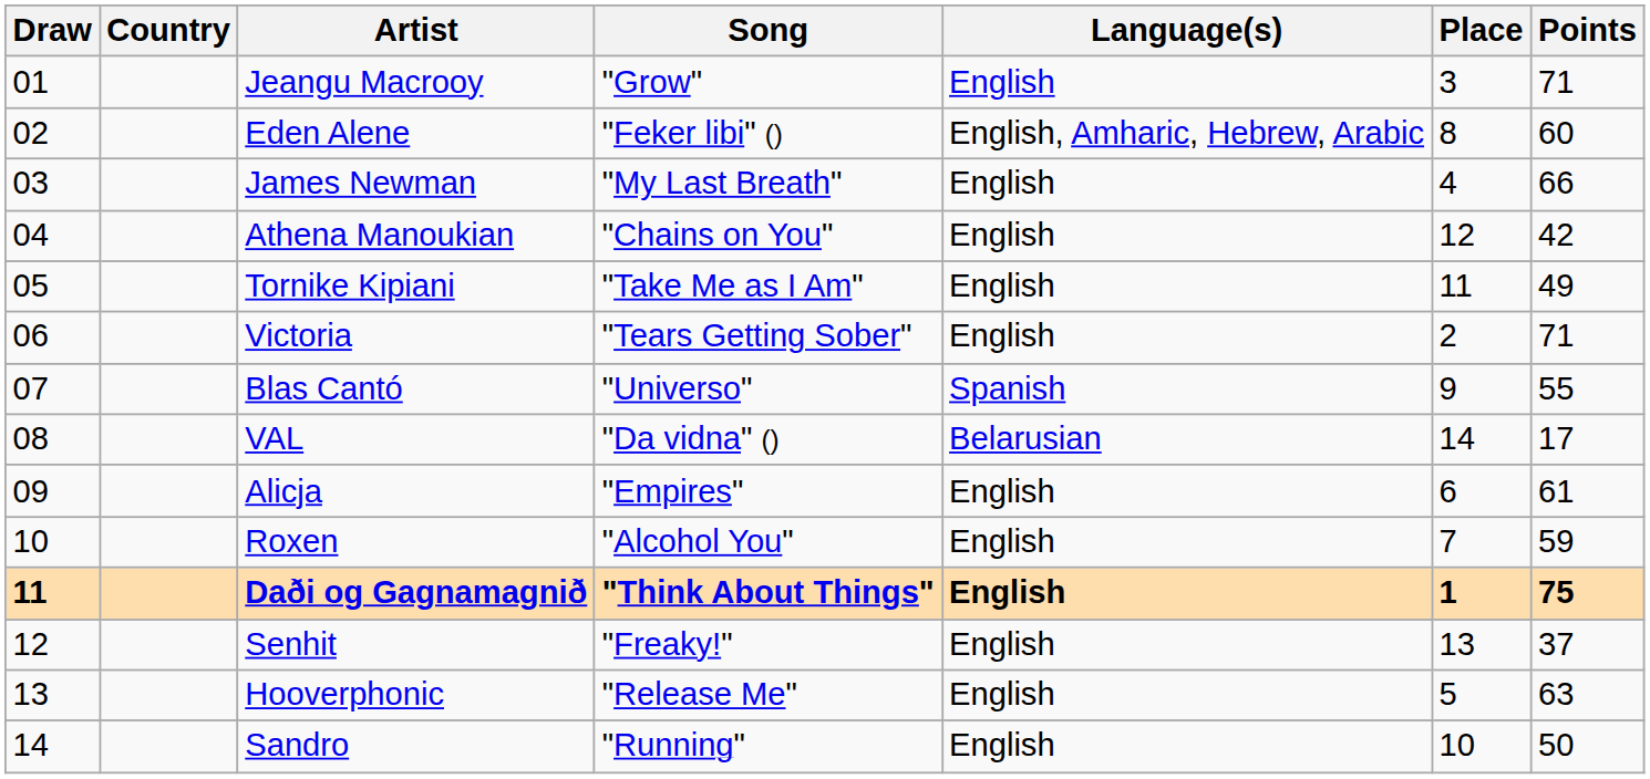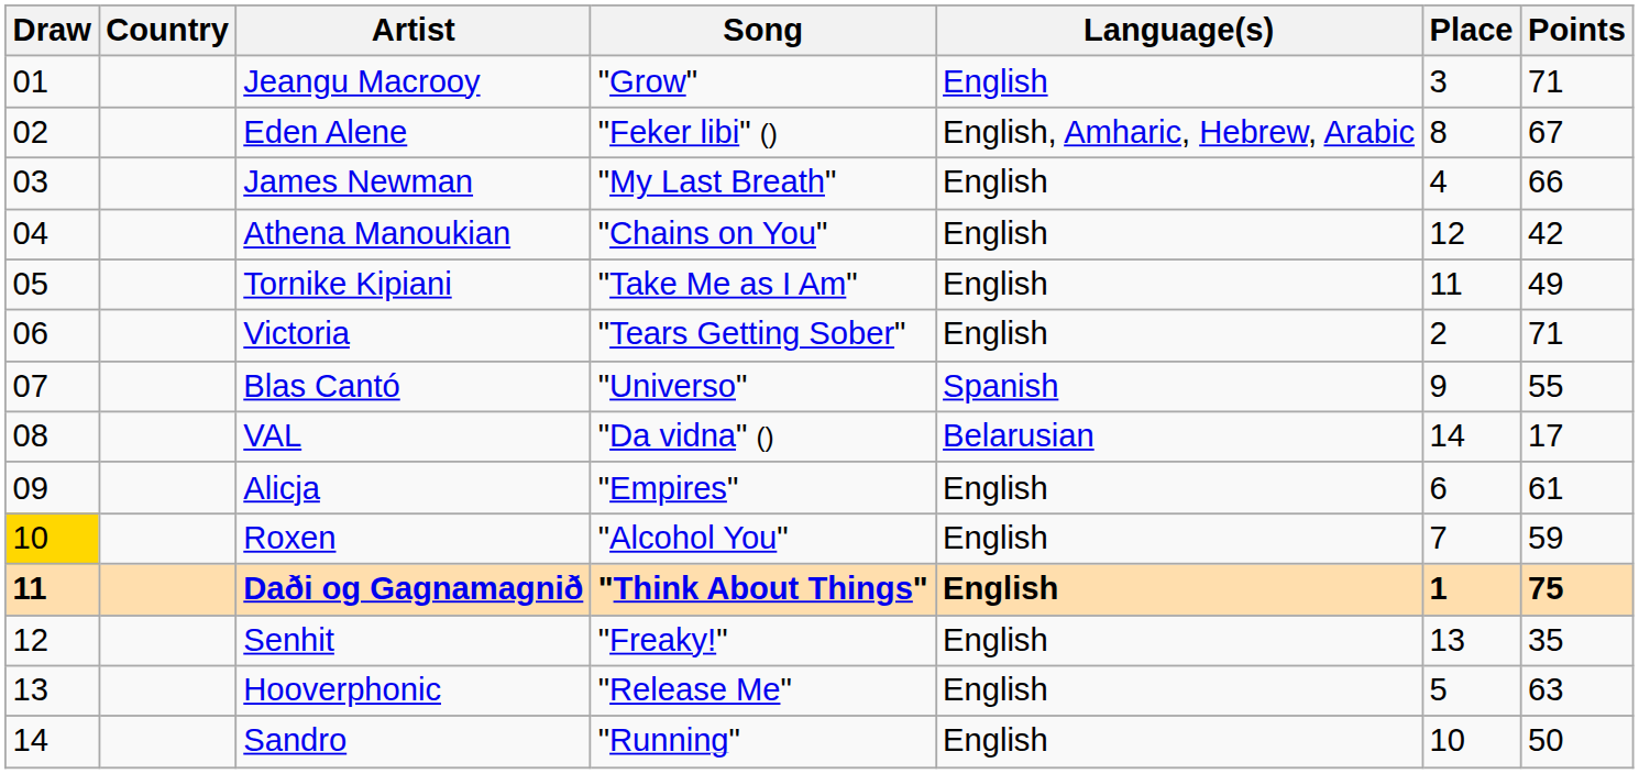 <table class="sortable wikitable">
 <tr>
 <th>Draw</th>
 <th>Country</th>
 <th>Artist</th>
 <th>Song</th>
 <th>Language(s)</th>
 <th>Place</th>
 <th>Points</th>
 </tr>
 <tr>
 <td>01</td>
 <td></td>
 <td><a href='#'>Jeangu Macrooy</a></td>
 <td>"<a href='#'>Grow</a>"</td>
 <td><a href='#'>English</a></td>
 <td>3</td>
 <td>71</td>
 </tr>
 <tr>
 <td>02</td>
 <td></td>
 <td><a href='#'>Eden Alene</a></td>
 <td>"<a href='#'>Feker libi</a>" <small>()</small></td>
 <td>English, <a href='#'>Amharic</a>, <a href='#'>Hebrew</a>, <a href='#'>Arabic</a></td>
 <td>8</td>
-<td>60</td>
+<td>67</td>
 </tr>
 <tr>
 <td>03</td>
 <td></td>
 <td><a href='#'>James Newman</a></td>
 <td>"<a href='#'>My Last Breath</a>"</td>
 <td>English</td>
 <td>4</td>
 <td>66</td>
 </tr>
 <tr>
 <td>04</td>
 <td></td>
 <td><a href='#'>Athena Manoukian</a></td>
 <td>"<a href='#'>Chains on You</a>"</td>
 <td>English</td>
 <td>12</td>
 <td>42</td>
 </tr>
 <tr>
 <td>05</td>
 <td></td>
 <td><a href='#'>Tornike Kipiani</a></td>
 <td>"<a href='#'>Take Me as I Am</a>"</td>
 <td>English</td>
 <td>11</td>
 <td>49</td>
 </tr>
 <tr>
 <td>06</td>
 <td></td>
 <td><a href='#'>Victoria</a></td>
 <td>"<a href='#'>Tears Getting Sober</a>"</td>
 <td>English</td>
 <td>2</td>
 <td>71</td>
 </tr>
 <tr>
 <td>07</td>
 <td></td>
 <td><a href='#'>Blas Cantó</a></td>
 <td>"<a href='#'>Universo</a>"</td>
 <td><a href='#'>Spanish</a></td>
 <td>9</td>
 <td>55</td>
 </tr>
 <tr>
 <td>08</td>
 <td></td>
 <td><a href='#'>VAL</a></td>
 <td>"<a href='#'>Da vidna</a>" <small>()</small></td>
 <td><a href='#'>Belarusian</a></td>
 <td>14</td>
 <td>17</td>
 </tr>
 <tr>
 <td>09</td>
 <td></td>
 <td><a href='#'>Alicja</a></td>
 <td>"<a href='#'>Empires</a>"</td>
 <td>English</td>
 <td>6</td>
 <td>61</td>
 </tr>
 <tr>
-<td>10</td>
+<td style="background: gold;">10</td>
 <td></td>
 <td><a href='#'>Roxen</a></td>
 <td>"<a href='#'>Alcohol You</a>"</td>
 <td>English</td>
 <td>7</td>
 <td>59</td>
 </tr>
 <tr style="background: navajowhite; font-weight: bold;">
 <td>11</td>
 <td></td>
 <td><a href='#'>Daði og Gagnamagnið</a></td>
 <td>"<a href='#'>Think About Things</a>"</td>
 <td>English</td>
 <td>1</td>
 <td>75</td>
 </tr>
 <tr>
 <td>12</td>
 <td></td>
 <td><a href='#'>Senhit</a></td>
 <td>"<a href='#'>Freaky!</a>"</td>
 <td>English</td>
 <td>13</td>
-<td>37</td>
+<td>35</td>
 </tr>
 <tr>
 <td>13</td>
 <td></td>
 <td><a href='#'>Hooverphonic</a></td>
 <td>"<a href='#'>Release Me</a>"</td>
 <td>English</td>
 <td>5</td>
 <td>63</td>
 </tr>
 <tr>
 <td>14</td>
 <td></td>
 <td><a href='#'>Sandro</a></td>
 <td>"<a href='#'>Running</a>"</td>
 <td>English</td>
 <td>10</td>
 <td>50</td>
 </tr>
 </table>
